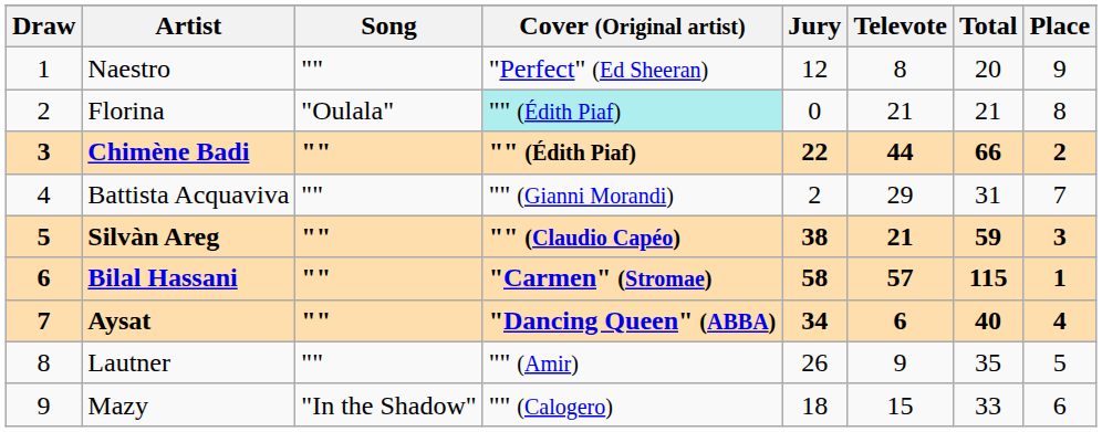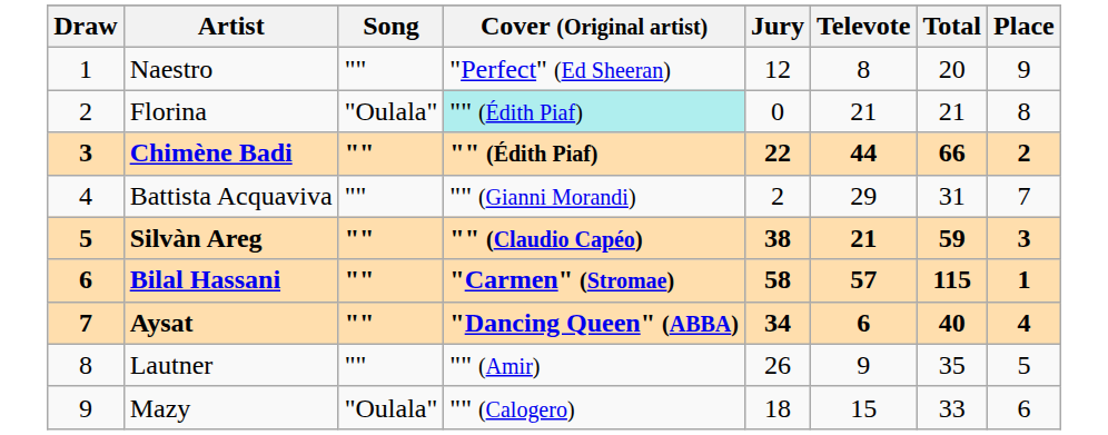 <table class="sortable wikitable" style="margin: 1em auto 1em auto; text-align:center">
 <tr>
 </tr>
 <tr>
 <th>Draw</th>
 <th>Artist</th>
 <th>Song</th>
 <th>Cover <small>(Original artist)</small></th>
 <th>Jury</th>
 <th>Televote</th>
 <th>Total</th>
 <th>Place</th>
 </tr>
 <tr>
 <td>1</td>
 <td align="left">Naestro</td>
 <td align="left">""</td>
 <td align="left">"<a href='#'>Perfect</a>" <small>(<a href='#'>Ed Sheeran</a>)</small></td>
 <td>12</td>
 <td>8</td>
 <td>20</td>
 <td>9</td>
 </tr>
 <tr>
 <td>2</td>
 <td align="left">Florina</td>
 <td align="left">"Oulala"</td>
 <td align="left" style="background: paleturquoise;">"" <small>(<a href='#'>Édith Piaf</a>)</small></td>
 <td>0</td>
 <td>21</td>
 <td>21</td>
 <td>8</td>
 </tr>
 <tr style="font-weight:bold; background:navajowhite;">
 <td>3</td>
 <td align="left"><a href='#'>Chimène Badi</a></td>
 <td align="left">""</td>
 <td align="left">"" <small>(Édith Piaf)</small></td>
 <td>22</td>
 <td>44</td>
 <td>66</td>
 <td>2</td>
 </tr>
 <tr>
 <td>4</td>
 <td align="left">Battista Acquaviva</td>
 <td align="left">""</td>
 <td align="left">"" <small>(<a href='#'>Gianni Morandi</a>)</small></td>
 <td>2</td>
 <td>29</td>
 <td>31</td>
 <td>7</td>
 </tr>
 <tr style="font-weight:bold; background:navajowhite;">
 <td>5</td>
 <td align="left">Silvàn Areg</td>
 <td align="left">""</td>
 <td align="left">"" <small>(<a href='#'>Claudio Capéo</a>)</small></td>
 <td>38</td>
 <td>21</td>
 <td>59</td>
 <td>3</td>
 </tr>
 <tr style="font-weight:bold; background:navajowhite;">
 <td>6</td>
 <td align="left"><a href='#'>Bilal Hassani</a></td>
 <td align="left">""</td>
 <td align="left">"<a href='#'>Carmen</a>" <small>(<a href='#'>Stromae</a>)</small></td>
 <td>58</td>
 <td>57</td>
 <td>115</td>
 <td>1</td>
 </tr>
 <tr style="font-weight:bold; background:navajowhite;">
 <td>7</td>
 <td align="left">Aysat</td>
 <td align="left">""</td>
 <td align="left">"<a href='#'>Dancing Queen</a>" <small>(<a href='#'>ABBA</a>)</small></td>
 <td>34</td>
 <td>6</td>
 <td>40</td>
 <td>4</td>
 </tr>
 <tr>
 <td>8</td>
 <td align="left">Lautner</td>
 <td align="left">""</td>
 <td align="left">"" <small>(<a href='#'>Amir</a>)</small></td>
 <td>26</td>
 <td>9</td>
 <td>35</td>
 <td>5</td>
 </tr>
 <tr>
 <td>9</td>
 <td align="left">Mazy</td>
-<td align="left">"In the Shadow"</td>
+<td align="left">"Oulala"</td>
 <td align="left">"" <small>(<a href='#'>Calogero</a>)</small></td>
 <td>18</td>
 <td>15</td>
 <td>33</td>
 <td>6</td>
 </tr>
 </table>
